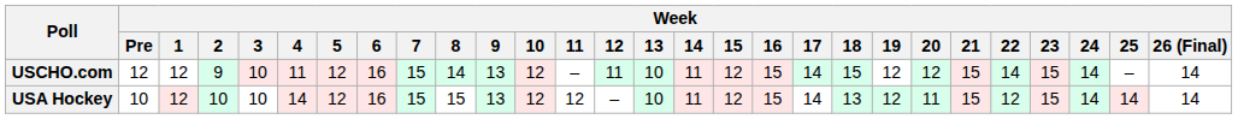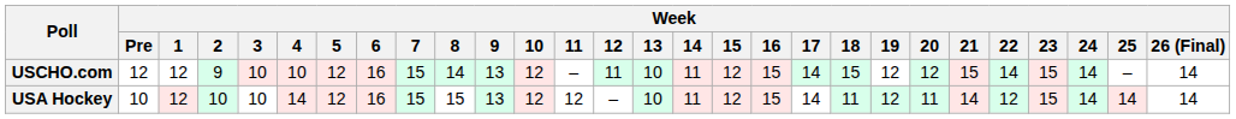 <table class="wikitable" style="white-space:nowrap;">
 <tr>
 <th scope="col" width="100" rowspan="2">Poll</th>
 <th colspan="28">Week</th>
 </tr>
 <tr>
 <th scope="col" width="30">Pre</th>
 <th scope="col" width="30">1</th>
 <th scope="col" width="30">2</th>
 <th scope="col" width="30">3</th>
 <th scope="col" width="30">4</th>
 <th scope="col" width="30">5</th>
 <th scope="col" width="30">6</th>
 <th scope="col" width="30">7</th>
 <th scope="col" width="30">8</th>
 <th scope="col" width="30">9</th>
 <th scope="col" width="30">10</th>
 <th scope="col" width="30">11</th>
 <th scope="col" width="30">12</th>
 <th scope="col" width="30">13</th>
 <th scope="col" width="30">14</th>
 <th scope="col" width="30">15</th>
 <th scope="col" width="30">16</th>
 <th scope="col" width="30">17</th>
 <th scope="col" width="30">18</th>
 <th scope="col" width="30">19</th>
 <th scope="col" width="30">20</th>
 <th scope="col" width="30">21</th>
 <th scope="col" width="30">22</th>
 <th scope="col" width="30">23</th>
 <th scope="col" width="30">24</th>
 <th scope="col" width="30">25</th>
 <th scope="col" width="30">26 (Final)</th>
 </tr>
 <tr style="text-align:center;">
 <th>USCHO.com</th>
 <td bgcolor=FFFFFF>12</td>
 <td bgcolor=FFFFFF>12</td>
 <td bgcolor=D8FFEB>9</td>
 <td bgcolor=FFE6E6>10</td>
-<td bgcolor=FFE6E6>11</td>
+<td bgcolor=FFE6E6>10</td>
 <td bgcolor=FFE6E6>12</td>
 <td bgcolor=FFE6E6>16</td>
 <td bgcolor=D8FFEB>15</td>
 <td bgcolor=D8FFEB>14</td>
 <td bgcolor=D8FFEB>13</td>
 <td bgcolor=FFE6E6>12</td>
 <td bgcolor=FFFFFF>–</td>
 <td bgcolor=D8FFEB>11</td>
 <td bgcolor=D8FFEB>10</td>
 <td bgcolor=FFE6E6>11</td>
 <td bgcolor=FFE6E6>12</td>
 <td bgcolor=FFE6E6>15</td>
 <td bgcolor=D8FFEB>14</td>
 <td bgcolor=D8FFEB>15</td>
 <td bgcolor=FFFFFF>12</td>
 <td bgcolor=D8FFEB>12</td>
 <td bgcolor=FFE6E6>15</td>
 <td bgcolor=D8FFEB>14</td>
 <td bgcolor=FFE6E6>15</td>
 <td bgcolor=D8FFEB>14</td>
 <td bgcolor=FFFFFF>–</td>
 <td bgcolor=FFFFFF>14</td>
 </tr>
 <tr style="text-align:center;">
 <th>USA Hockey</th>
 <td bgcolor=FFFFFF>10</td>
 <td bgcolor=FFE6E6>12</td>
 <td bgcolor=D8FFEB>10</td>
 <td bgcolor=FFFFFF>10</td>
 <td bgcolor=FFE6E6>14</td>
 <td bgcolor=FFE6E6>12</td>
 <td bgcolor=FFE6E6>16</td>
 <td bgcolor=D8FFEB>15</td>
 <td bgcolor=FFFFFF>15</td>
 <td bgcolor=D8FFEB>13</td>
 <td bgcolor=FFE6E6>12</td>
 <td bgcolor=FFFFFF>12</td>
 <td bgcolor=FFFFFF>–</td>
 <td bgcolor=D8FFEB>10</td>
 <td bgcolor=FFE6E6>11</td>
 <td bgcolor=FFE6E6>12</td>
 <td bgcolor=FFE6E6>15</td>
 <td bgcolor=FFFFFF>14</td>
-<td bgcolor=D8FFEB>13</td>
+<td bgcolor=D8FFEB>11</td>
 <td bgcolor=D8FFEB>12</td>
 <td bgcolor=D8FFEB>11</td>
-<td bgcolor=FFE6E6>15</td>
+<td bgcolor=FFE6E6>14</td>
 <td bgcolor=D8FFEB>12</td>
 <td bgcolor=FFE6E6>15</td>
 <td bgcolor=D8FFEB>14</td>
 <td bgcolor=FFE6E6>14</td>
 <td bgcolor=FFFFFF>14</td>
 </tr>
 </table>
